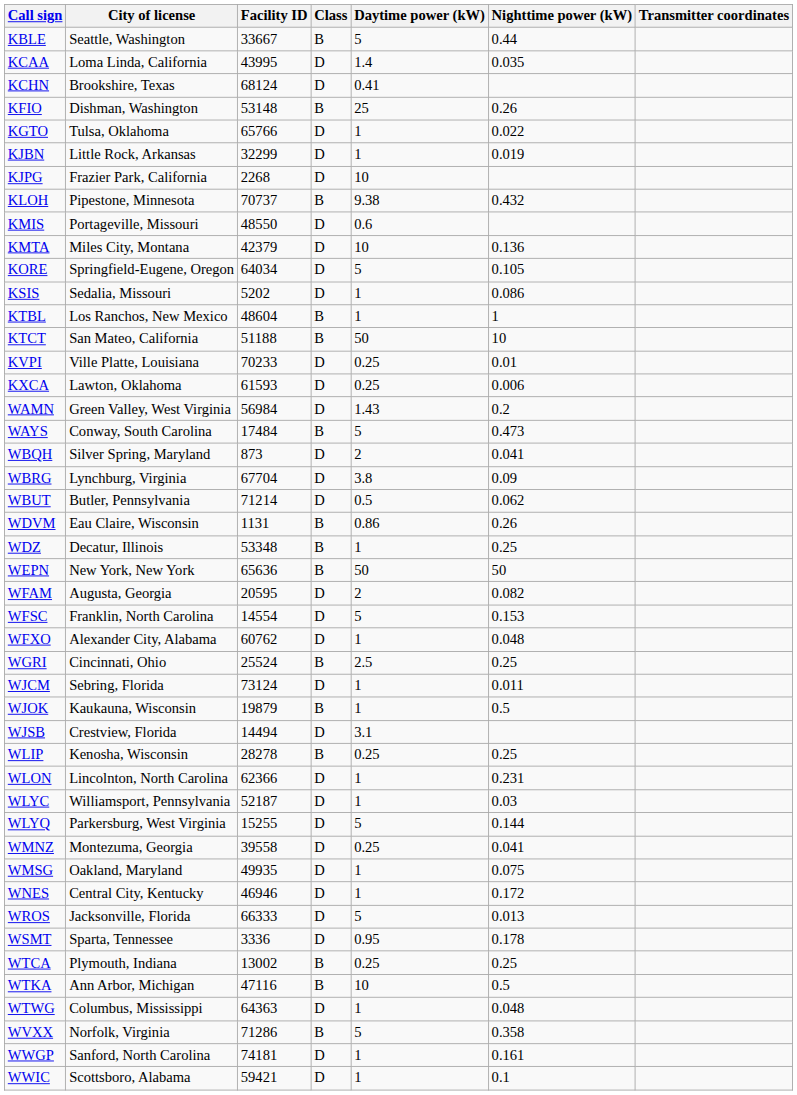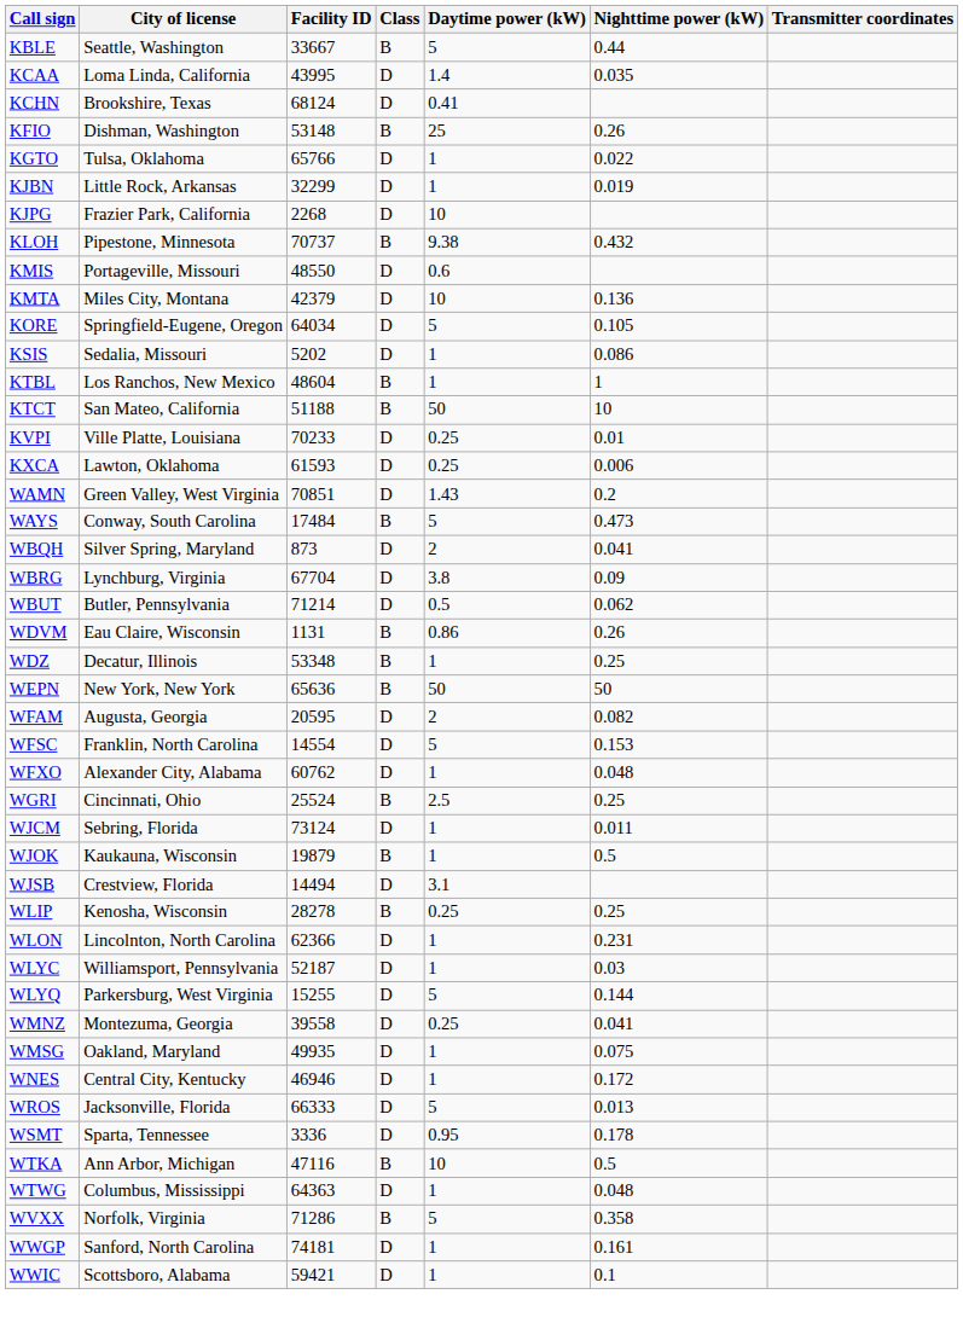 <table class="wikitable sortable">
 <tr>
 <th><a href='#'>Call sign</a></th>
 <th>City of license</th>
 <th>Facility ID</th>
 <th>Class</th>
 <th>Daytime power (kW)</th>
 <th>Nighttime power (kW)</th>
 <th>Transmitter coordinates</th>
 </tr>
 <tr>
 <td><a href='#'>KBLE</a></td>
 <td>Seattle, Washington</td>
 <td>33667</td>
 <td>B</td>
 <td>5</td>
 <td>0.44</td>
 <td></td>
 </tr>
 <tr>
 <td><a href='#'>KCAA</a></td>
 <td>Loma Linda, California</td>
 <td>43995</td>
 <td>D</td>
 <td>1.4</td>
 <td>0.035</td>
 <td></td>
 </tr>
 <tr>
 <td><a href='#'>KCHN</a></td>
 <td>Brookshire, Texas</td>
 <td>68124</td>
 <td>D</td>
 <td>0.41</td>
 <td></td>
 <td></td>
 </tr>
 <tr>
 <td><a href='#'>KFIO</a></td>
 <td>Dishman, Washington</td>
 <td>53148</td>
 <td>B</td>
 <td>25</td>
 <td>0.26</td>
 <td></td>
 </tr>
 <tr>
 <td><a href='#'>KGTO</a></td>
 <td>Tulsa, Oklahoma</td>
 <td>65766</td>
 <td>D</td>
 <td>1</td>
 <td>0.022</td>
 <td></td>
 </tr>
 <tr>
 <td><a href='#'>KJBN</a></td>
 <td>Little Rock, Arkansas</td>
 <td>32299</td>
 <td>D</td>
 <td>1</td>
 <td>0.019</td>
 <td></td>
 </tr>
 <tr>
 <td><a href='#'>KJPG</a></td>
 <td>Frazier Park, California</td>
 <td>2268</td>
 <td>D</td>
 <td>10</td>
 <td></td>
 <td></td>
 </tr>
 <tr>
 <td><a href='#'>KLOH</a></td>
 <td>Pipestone, Minnesota</td>
 <td>70737</td>
 <td>B</td>
 <td>9.38</td>
 <td>0.432</td>
 <td></td>
 </tr>
 <tr>
 <td><a href='#'>KMIS</a></td>
 <td>Portageville, Missouri</td>
 <td>48550</td>
 <td>D</td>
 <td>0.6</td>
 <td></td>
 <td></td>
 </tr>
 <tr>
 <td><a href='#'>KMTA</a></td>
 <td>Miles City, Montana</td>
 <td>42379</td>
 <td>D</td>
 <td>10</td>
 <td>0.136</td>
 <td></td>
 </tr>
 <tr>
 <td><a href='#'>KORE</a></td>
 <td>Springfield-Eugene, Oregon</td>
 <td>64034</td>
 <td>D</td>
 <td>5</td>
 <td>0.105</td>
 <td></td>
 </tr>
 <tr>
 <td><a href='#'>KSIS</a></td>
 <td>Sedalia, Missouri</td>
 <td>5202</td>
 <td>D</td>
 <td>1</td>
 <td>0.086</td>
 <td></td>
 </tr>
 <tr>
 <td><a href='#'>KTBL</a></td>
 <td>Los Ranchos, New Mexico</td>
 <td>48604</td>
 <td>B</td>
 <td>1</td>
 <td>1</td>
 <td></td>
 </tr>
 <tr>
 <td><a href='#'>KTCT</a></td>
 <td>San Mateo, California</td>
 <td>51188</td>
 <td>B</td>
 <td>50</td>
 <td>10</td>
 <td></td>
 </tr>
 <tr>
 <td><a href='#'>KVPI</a></td>
 <td>Ville Platte, Louisiana</td>
 <td>70233</td>
 <td>D</td>
 <td>0.25</td>
 <td>0.01</td>
 <td></td>
 </tr>
 <tr>
 <td><a href='#'>KXCA</a></td>
 <td>Lawton, Oklahoma</td>
 <td>61593</td>
 <td>D</td>
 <td>0.25</td>
 <td>0.006</td>
 <td></td>
 </tr>
 <tr>
 <td><a href='#'>WAMN</a></td>
 <td>Green Valley, West Virginia</td>
-<td>56984</td>
+<td>70851</td>
 <td>D</td>
 <td>1.43</td>
 <td>0.2</td>
 <td></td>
 </tr>
 <tr>
 <td><a href='#'>WAYS</a></td>
 <td>Conway, South Carolina</td>
 <td>17484</td>
 <td>B</td>
 <td>5</td>
 <td>0.473</td>
 <td></td>
 </tr>
 <tr>
 <td><a href='#'>WBQH</a></td>
 <td>Silver Spring, Maryland</td>
 <td>873</td>
 <td>D</td>
 <td>2</td>
 <td>0.041</td>
 <td></td>
 </tr>
 <tr>
 <td><a href='#'>WBRG</a></td>
 <td>Lynchburg, Virginia</td>
 <td>67704</td>
 <td>D</td>
 <td>3.8</td>
 <td>0.09</td>
 <td></td>
 </tr>
 <tr>
 <td><a href='#'>WBUT</a></td>
 <td>Butler, Pennsylvania</td>
 <td>71214</td>
 <td>D</td>
 <td>0.5</td>
 <td>0.062</td>
 <td></td>
 </tr>
 <tr>
 <td><a href='#'>WDVM</a></td>
 <td>Eau Claire, Wisconsin</td>
 <td>1131</td>
 <td>B</td>
 <td>0.86</td>
 <td>0.26</td>
 <td></td>
 </tr>
 <tr>
 <td><a href='#'>WDZ</a></td>
 <td>Decatur, Illinois</td>
 <td>53348</td>
 <td>B</td>
 <td>1</td>
 <td>0.25</td>
 <td></td>
 </tr>
 <tr>
 <td><a href='#'>WEPN</a></td>
 <td>New York, New York</td>
 <td>65636</td>
 <td>B</td>
 <td>50</td>
 <td>50</td>
 <td></td>
 </tr>
 <tr>
 <td><a href='#'>WFAM</a></td>
 <td>Augusta, Georgia</td>
 <td>20595</td>
 <td>D</td>
 <td>2</td>
 <td>0.082</td>
 <td></td>
 </tr>
 <tr>
 <td><a href='#'>WFSC</a></td>
 <td>Franklin, North Carolina</td>
 <td>14554</td>
 <td>D</td>
 <td>5</td>
 <td>0.153</td>
 <td></td>
 </tr>
 <tr>
 <td><a href='#'>WFXO</a></td>
 <td>Alexander City, Alabama</td>
 <td>60762</td>
 <td>D</td>
 <td>1</td>
 <td>0.048</td>
 <td></td>
 </tr>
 <tr>
 <td><a href='#'>WGRI</a></td>
 <td>Cincinnati, Ohio</td>
 <td>25524</td>
 <td>B</td>
 <td>2.5</td>
 <td>0.25</td>
 <td></td>
 </tr>
 <tr>
 <td><a href='#'>WJCM</a></td>
 <td>Sebring, Florida</td>
 <td>73124</td>
 <td>D</td>
 <td>1</td>
 <td>0.011</td>
 <td></td>
 </tr>
 <tr>
 <td><a href='#'>WJOK</a></td>
 <td>Kaukauna, Wisconsin</td>
 <td>19879</td>
 <td>B</td>
 <td>1</td>
 <td>0.5</td>
 <td></td>
 </tr>
 <tr>
 <td><a href='#'>WJSB</a></td>
 <td>Crestview, Florida</td>
 <td>14494</td>
 <td>D</td>
 <td>3.1</td>
 <td></td>
 <td></td>
 </tr>
 <tr>
 <td><a href='#'>WLIP</a></td>
 <td>Kenosha, Wisconsin</td>
 <td>28278</td>
 <td>B</td>
 <td>0.25</td>
 <td>0.25</td>
 <td></td>
 </tr>
 <tr>
 <td><a href='#'>WLON</a></td>
 <td>Lincolnton, North Carolina</td>
 <td>62366</td>
 <td>D</td>
 <td>1</td>
 <td>0.231</td>
 <td></td>
 </tr>
 <tr>
 <td><a href='#'>WLYC</a></td>
 <td>Williamsport, Pennsylvania</td>
 <td>52187</td>
 <td>D</td>
 <td>1</td>
 <td>0.03</td>
 <td></td>
 </tr>
 <tr>
 <td><a href='#'>WLYQ</a></td>
 <td>Parkersburg, West Virginia</td>
 <td>15255</td>
 <td>D</td>
 <td>5</td>
 <td>0.144</td>
 <td></td>
 </tr>
 <tr>
 <td><a href='#'>WMNZ</a></td>
 <td>Montezuma, Georgia</td>
 <td>39558</td>
 <td>D</td>
 <td>0.25</td>
 <td>0.041</td>
 <td></td>
 </tr>
 <tr>
 <td><a href='#'>WMSG</a></td>
 <td>Oakland, Maryland</td>
 <td>49935</td>
 <td>D</td>
 <td>1</td>
 <td>0.075</td>
 <td></td>
 </tr>
 <tr>
 <td><a href='#'>WNES</a></td>
 <td>Central City, Kentucky</td>
 <td>46946</td>
 <td>D</td>
 <td>1</td>
 <td>0.172</td>
 <td></td>
 </tr>
 <tr>
 <td><a href='#'>WROS</a></td>
 <td>Jacksonville, Florida</td>
 <td>66333</td>
 <td>D</td>
 <td>5</td>
 <td>0.013</td>
 <td></td>
 </tr>
 <tr>
 <td><a href='#'>WSMT</a></td>
 <td>Sparta, Tennessee</td>
 <td>3336</td>
 <td>D</td>
 <td>0.95</td>
 <td>0.178</td>
 <td></td>
 </tr>
 <tr>
-<td><a href='#'>WTCA</a></td>
-<td>Plymouth, Indiana</td>
-<td>13002</td>
-<td>B</td>
-<td>0.25</td>
-<td>0.25</td>
-<td></td>
-</tr>
-<tr>
 <td><a href='#'>WTKA</a></td>
 <td>Ann Arbor, Michigan</td>
 <td>47116</td>
 <td>B</td>
 <td>10</td>
 <td>0.5</td>
 <td></td>
 </tr>
 <tr>
 <td><a href='#'>WTWG</a></td>
 <td>Columbus, Mississippi</td>
 <td>64363</td>
 <td>D</td>
 <td>1</td>
 <td>0.048</td>
 <td></td>
 </tr>
 <tr>
 <td><a href='#'>WVXX</a></td>
 <td>Norfolk, Virginia</td>
 <td>71286</td>
 <td>B</td>
 <td>5</td>
 <td>0.358</td>
 <td></td>
 </tr>
 <tr>
 <td><a href='#'>WWGP</a></td>
 <td>Sanford, North Carolina</td>
 <td>74181</td>
 <td>D</td>
 <td>1</td>
 <td>0.161</td>
 <td></td>
 </tr>
 <tr>
 <td><a href='#'>WWIC</a></td>
 <td>Scottsboro, Alabama</td>
 <td>59421</td>
 <td>D</td>
 <td>1</td>
 <td>0.1</td>
 <td></td>
 </tr>
 </table>
